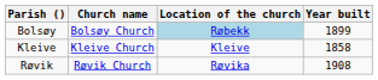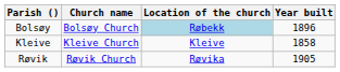 <table class="wikitable" style="text-align:center">
 <tr>
 <th>Parish ()</th>
 <th>Church name</th>
 <th>Location of the church</th>
 <th>Year built</th>
 </tr>
 <tr>
 <td rowspan="1">Bolsøy</td>
 <td><a href='#'>Bolsøy Church</a></td>
 <td style="background: lightblue;"><a href='#'>Røbekk</a></td>
-<td>1899</td>
+<td>1896</td>
 </tr>
 <tr>
 <td rowspan="1">Kleive</td>
 <td><a href='#'>Kleive Church</a></td>
 <td><a href='#'>Kleive</a></td>
 <td>1858</td>
 </tr>
 <tr>
 <td rowspan="1">Røvik</td>
 <td><a href='#'>Røvik Church</a></td>
 <td><a href='#'>Røvika</a></td>
-<td>1908</td>
+<td>1905</td>
 </tr>
 </table>
